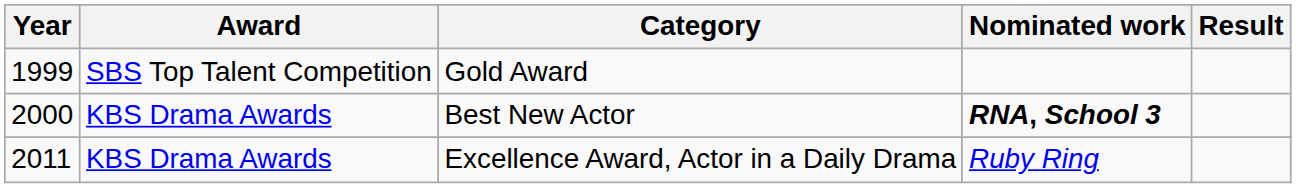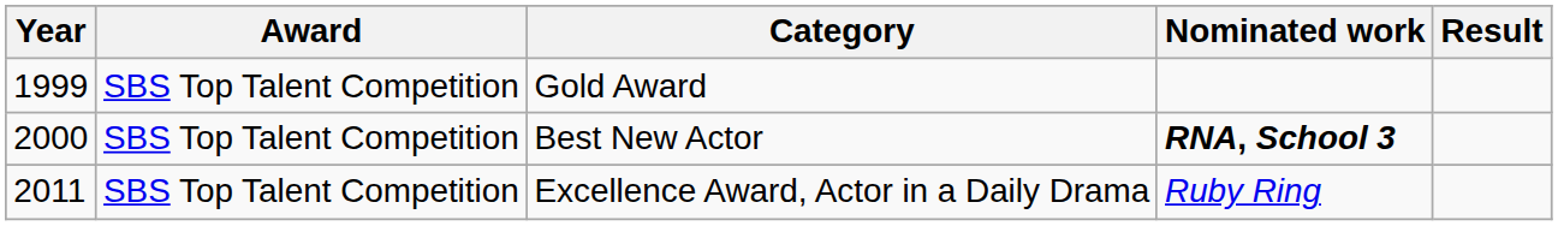 <table class="wikitable">
 <tr>
 <th>Year</th>
 <th>Award</th>
 <th>Category</th>
 <th>Nominated work</th>
 <th>Result</th>
 </tr>
 <tr>
 <td>1999</td>
 <td><a href='#'>SBS</a> Top Talent Competition</td>
 <td>Gold Award</td>
 <td></td>
 <td></td>
 </tr>
 <tr>
 <td>2000</td>
-<td><a href='#'>KBS Drama Awards</a></td>
+<td><a href='#'>SBS</a> Top Talent Competition</td>
 <td>Best New Actor</td>
 <td><strong><em>RNA</em>, <em>School 3</em></strong></td>
 <td></td>
 </tr>
 <tr>
 <td>2011</td>
-<td><a href='#'>KBS Drama Awards</a></td>
+<td><a href='#'>SBS</a> Top Talent Competition</td>
 <td>Excellence Award, Actor in a Daily Drama</td>
 <td><em><a href='#'>Ruby Ring</a></em></td>
 <td></td>
 </tr>
 </table>
